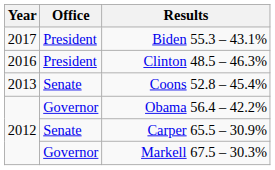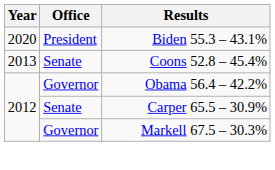 <table class=wikitable>
 <tr>
 <th width="30">Year</th>
 <th width="60">Office</th>
 <th width="180">Results</th>
 </tr>
 <tr>
-<td>2017</td>
+<td>2020</td>
 <td><a href='#'>President</a></td>
 <td align="right" ><a href='#'>Biden</a> 55.3 – 43.1%</td>
-</tr>
-<tr>
-<td>2016</td>
-<td><a href='#'>President</a></td>
-<td align="right" ><a href='#'>Clinton</a> 48.5 – 46.3%</td>
 </tr>
 <tr>
 <td>2013</td>
 <td><a href='#'>Senate</a></td>
 <td align="right" ><a href='#'>Coons</a> 52.8 – 45.4%</td>
 </tr>
 <tr>
 <td rowspan="3">2012</td>
 <td><a href='#'>Governor</a></td>
 <td align="right" ><a href='#'>Obama</a> 56.4 – 42.2%</td>
 </tr>
 <tr>
 <td><a href='#'>Senate</a></td>
 <td align="right" ><a href='#'>Carper</a> 65.5 – 30.9%</td>
 </tr>
 <tr>
 <td><a href='#'>Governor</a></td>
 <td align="right" ><a href='#'>Markell</a> 67.5 – 30.3%</td>
 </tr>
 </table>
